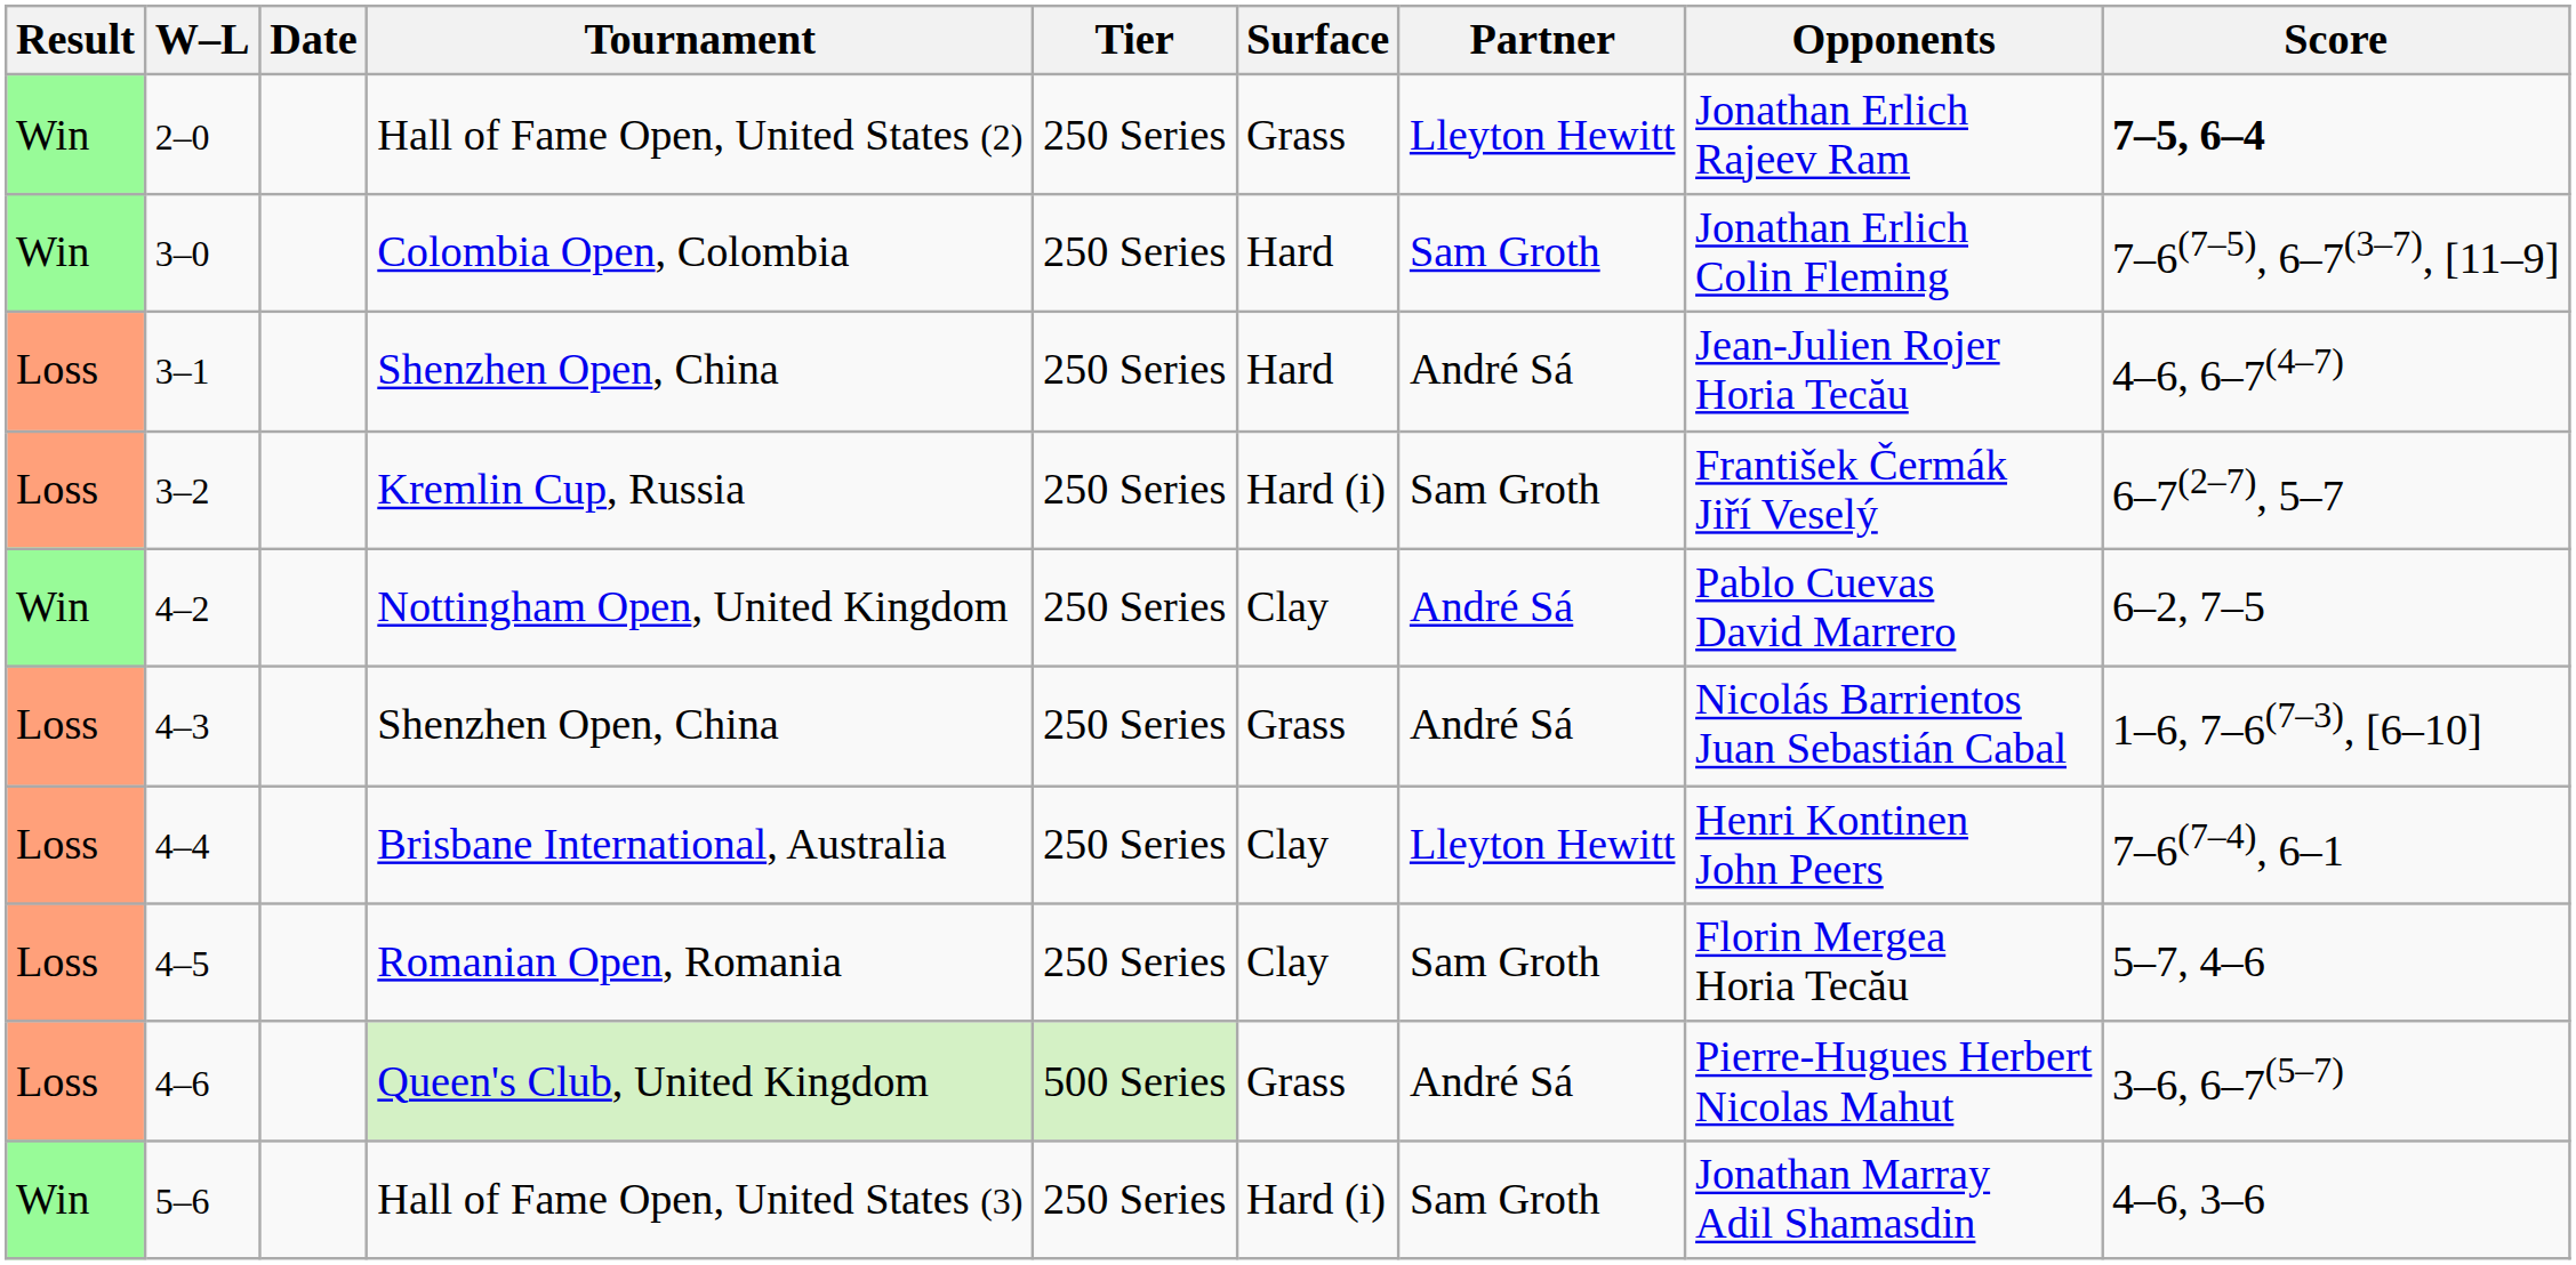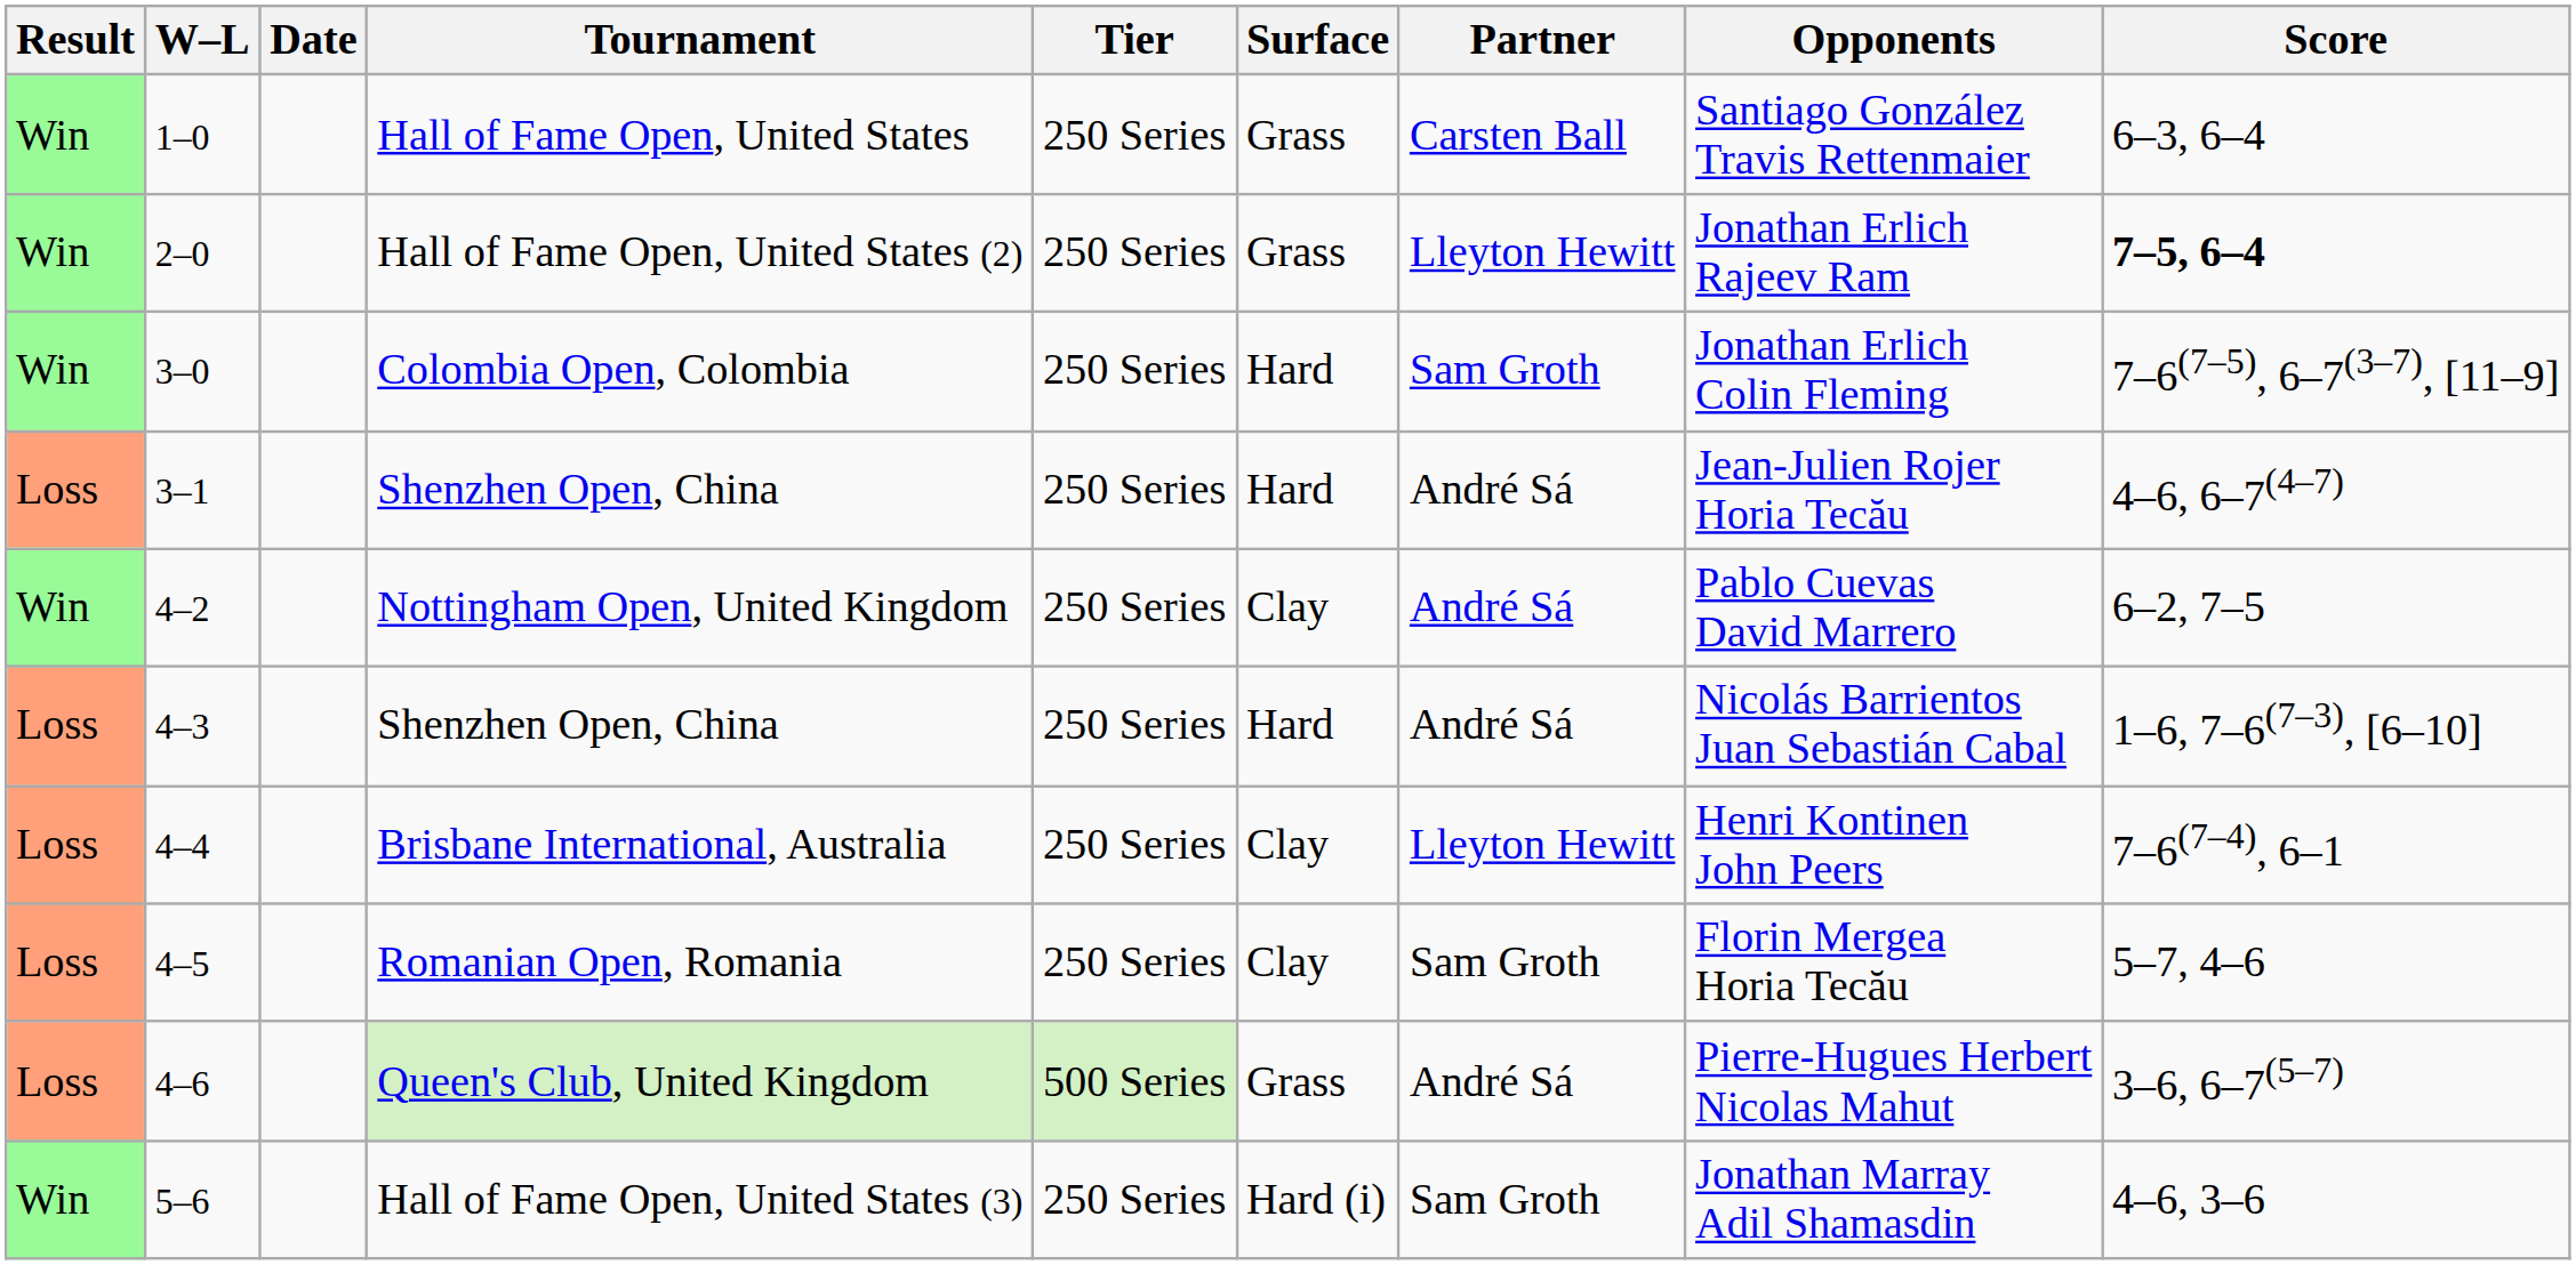 <table class="sortable wikitable">
 <tr>
 <th>Result</th>
 <th class="unsortable">W–L</th>
 <th>Date</th>
 <th>Tournament</th>
 <th>Tier</th>
 <th>Surface</th>
 <th>Partner</th>
 <th>Opponents</th>
 <th class="unsortable">Score</th>
+</tr>
+<tr>
+<td bgcolor=98FB98>Win</td>
+<td><small>1–0</small></td>
+<td><a href='#'></a></td>
+<td><a href='#'>Hall of Fame Open</a>, United States</td>
+<td>250 Series</td>
+<td>Grass</td>
+<td> <a href='#'>Carsten Ball</a></td>
+<td> <a href='#'>Santiago González</a><br> <a href='#'>Travis Rettenmaier</a></td>
+<td>6–3, 6–4</td>
 </tr>
 <tr>
 <td bgcolor=98FB98>Win</td>
 <td><small>2–0</small></td>
 <td><a href='#'></a></td>
 <td>Hall of Fame Open, United States <small>(2)</small></td>
 <td>250 Series</td>
 <td>Grass</td>
 <td> <a href='#'>Lleyton Hewitt</a></td>
 <td> <a href='#'>Jonathan Erlich</a><br> <a href='#'>Rajeev Ram</a></td>
 <td><strong>7–5, 6–4</strong></td>
 </tr>
 <tr>
 <td bgcolor=98FB98>Win</td>
 <td><small>3–0</small></td>
 <td><a href='#'></a></td>
 <td><a href='#'>Colombia Open</a>, Colombia</td>
 <td>250 Series</td>
 <td>Hard</td>
 <td> <a href='#'>Sam Groth</a></td>
 <td> <a href='#'>Jonathan Erlich</a><br> <a href='#'>Colin Fleming</a></td>
 <td>7–6<sup>(7–5)</sup>, 6–7<sup>(3–7)</sup>, [11–9]</td>
 </tr>
 <tr>
 <td bgcolor=FFA07A>Loss</td>
 <td><small>3–1</small></td>
 <td><a href='#'></a></td>
 <td><a href='#'>Shenzhen Open</a>, China</td>
 <td>250 Series</td>
 <td>Hard</td>
 <td> André Sá</td>
 <td> <a href='#'>Jean-Julien Rojer</a><br> <a href='#'>Horia Tecău</a></td>
 <td>4–6, 6–7<sup>(4–7)</sup></td>
 </tr>
 <tr>
-<td bgcolor=FFA07A>Loss</td>
-<td><small>3–2</small></td>
-<td><a href='#'></a></td>
-<td><a href='#'>Kremlin Cup</a>, Russia</td>
-<td>250 Series</td>
-<td>Hard (i)</td>
-<td> Sam Groth</td>
-<td> <a href='#'>František Čermák</a><br> <a href='#'>Jiří Veselý</a></td>
-<td>6–7<sup>(2–7)</sup>, 5–7</td>
-</tr>
-<tr>
 <td bgcolor=98FB98>Win</td>
 <td><small>4–2</small></td>
 <td><a href='#'></a></td>
 <td><a href='#'>Nottingham Open</a>, United Kingdom</td>
 <td>250 Series</td>
 <td>Clay</td>
 <td> <a href='#'>André Sá</a></td>
 <td> <a href='#'>Pablo Cuevas</a><br> <a href='#'>David Marrero</a></td>
 <td>6–2, 7–5</td>
 </tr>
 <tr>
 <td bgcolor=FFA07A>Loss</td>
 <td><small>4–3</small></td>
 <td><a href='#'></a></td>
 <td>Shenzhen Open, China</td>
 <td>250 Series</td>
-<td>Grass</td>
+<td>Hard</td>
 <td> André Sá</td>
 <td> <a href='#'>Nicolás Barrientos</a><br> <a href='#'>Juan Sebastián Cabal</a></td>
 <td>1–6, 7–6<sup>(7–3)</sup>, [6–10]</td>
 </tr>
 <tr>
 <td bgcolor=FFA07A>Loss</td>
 <td><small>4–4</small></td>
 <td><a href='#'></a></td>
 <td><a href='#'>Brisbane International</a>, Australia</td>
 <td>250 Series</td>
 <td>Clay</td>
 <td> <a href='#'>Lleyton Hewitt</a></td>
 <td> <a href='#'>Henri Kontinen</a><br> <a href='#'>John Peers</a></td>
 <td>7–6<sup>(7–4)</sup>, 6–1</td>
 </tr>
 <tr>
 <td bgcolor=FFA07A>Loss</td>
 <td><small>4–5</small></td>
 <td><a href='#'></a></td>
 <td><a href='#'>Romanian Open</a>, Romania</td>
 <td>250 Series</td>
 <td>Clay</td>
 <td> Sam Groth</td>
 <td> <a href='#'>Florin Mergea</a><br> Horia Tecău</td>
 <td>5–7, 4–6</td>
 </tr>
 <tr>
 <td bgcolor=FFA07A>Loss</td>
 <td><small>4–6</small></td>
 <td><a href='#'></a></td>
 <td style="background:#D4F1C5;"><a href='#'>Queen's Club</a>, United Kingdom</td>
 <td style="background:#D4F1C5;">500 Series</td>
 <td>Grass</td>
 <td> André Sá</td>
 <td> <a href='#'>Pierre-Hugues Herbert</a><br> <a href='#'>Nicolas Mahut</a></td>
 <td>3–6, 6–7<sup>(5–7)</sup></td>
 </tr>
 <tr>
 <td bgcolor=98FB98>Win</td>
 <td><small>5–6</small></td>
 <td><a href='#'></a></td>
 <td>Hall of Fame Open, United States <small>(3)</small></td>
 <td>250 Series</td>
 <td>Hard (i)</td>
 <td> Sam Groth</td>
 <td> <a href='#'>Jonathan Marray</a><br> <a href='#'>Adil Shamasdin</a></td>
 <td>4–6, 3–6</td>
 </tr>
 </table>
